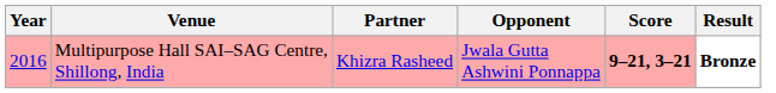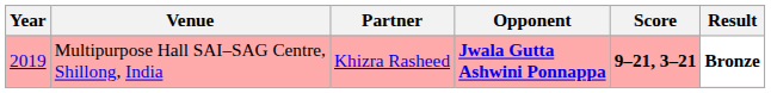 <table class="sortable wikitable" style="font-size: 90%;">
 <tr>
 <th>Year</th>
 <th>Venue</th>
 <th>Partner</th>
 <th>Opponent</th>
 <th>Score</th>
 <th>Result</th>
 </tr>
 <tr style="background:#FFAAAA">
-<td align="center"><a href='#'>2016</a></td>
+<td align="center"><a href='#'>2019</a></td>
 <td align="left">Multipurpose Hall SAI–SAG Centre,<br><a href='#'>Shillong</a>, <a href='#'>India</a></td>
 <td align="left"> <a href='#'>Khizra Rasheed</a></td>
-<td align="left"> <a href='#'>Jwala Gutta</a> <br>  <a href='#'>Ashwini Ponnappa</a></td>
+<td align="left"><strong> <a href='#'>Jwala Gutta</a> <br>  <a href='#'>Ashwini Ponnappa</a></strong></td>
 <td align="left"><strong>9–21, 3–21</strong></td>
 <td style="text-align:left; background:white"> <strong>Bronze</strong></td>
 </tr>
 </table>
